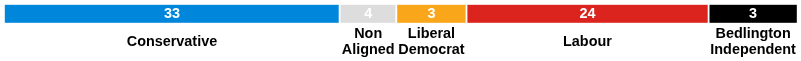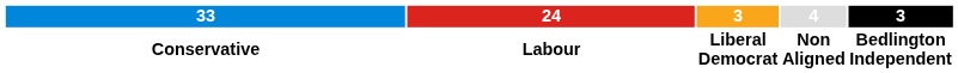 <table style="width:100%; text-align:center;">
 <tr style="color:white;">
 <td style="background:#0087DC; width:49.25%;"><strong>33</strong></td>
+<td style="background:#dc241f; width:35.82%;"><strong>24</strong></td>
+<td style="background:#FAA61A; width:7.46%;"><strong>3</strong></td>
 <td style="background:#DDDDDD; width:4.48%;"><strong>4</strong></td>
-<td style="background:#FAA61A; width:7.46%;"><strong>3</strong></td>
-<td style="background:#dc241f; width:35.82%;"><strong>24</strong></td>
 <td style="background:black; width:2.99%;"><strong>3</strong></td>
 </tr>
 <tr>
 <td><span><strong>Conservative</strong></span></td>
+<td><span><strong>Labour</strong></span></td>
+<td><span><strong>Liberal Democrat</strong></span></td>
 <td><span><strong>Non Aligned</strong></span></td>
-<td><span><strong>Liberal Democrat</strong></span></td>
-<td><span><strong>Labour</strong></span></td>
 <td><span><strong>Bedlington Independent</strong></span></td>
 </tr>
 </table>
